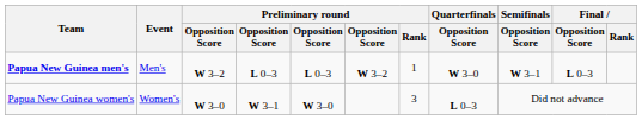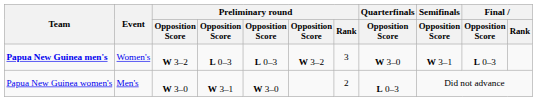 <table class=wikitable style=font-size:90%;text-align:center>
 <tr>
 <th rowspan=2>Team</th>
 <th rowspan=2>Event</th>
 <th colspan=5>Preliminary round</th>
 <th>Quarterfinals</th>
 <th>Semifinals</th>
 <th colspan=2>Final / </th>
 </tr>
 <tr style=font-size:95%>
 <th>Opposition<br>Score</th>
 <th>Opposition<br>Score</th>
 <th>Opposition<br>Score</th>
 <th>Opposition<br>Score</th>
 <th>Rank</th>
 <th>Opposition<br>Score</th>
 <th>Opposition<br>Score</th>
 <th>Opposition<br>Score</th>
 <th>Rank</th>
 </tr>
 <tr>
 <td align=left><strong><a href='#'>Papua New Guinea men's</a></strong></td>
-<td align=left><a href='#'>Men's</a></td>
+<td align=left><a href='#'>Women's</a></td>
 <td><br><strong>W</strong> 3–2</td>
 <td><br><strong>L</strong> 0–3</td>
 <td><br><strong>L</strong> 0–3</td>
 <td><br><strong>W</strong> 3–2</td>
-<td>1</td>
+<td>3</td>
 <td><br><strong>W</strong> 3–0</td>
 <td><br><strong>W</strong> 3–1</td>
 <td><br><strong>L</strong> 0–3</td>
 <td></td>
 </tr>
 <tr>
 <td align=left><a href='#'>Papua New Guinea women's</a></td>
-<td align=left><a href='#'>Women's</a></td>
+<td align=left><a href='#'>Men's</a></td>
 <td><br><strong>W</strong> 3–0</td>
 <td><br><strong>W</strong> 3–1</td>
 <td><br><strong>W</strong> 3–0</td>
 <td></td>
-<td>3</td>
+<td>2</td>
 <td><br><strong>L</strong> 0–3</td>
 <td colspan=3>Did not advance</td>
 </tr>
 </table>
